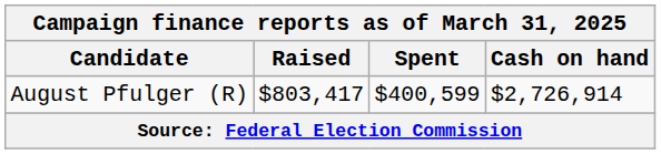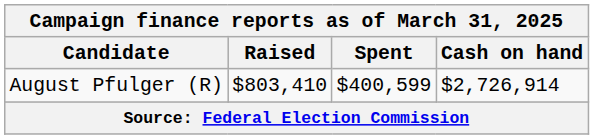 <table class="wikitable sortable">
 <tr>
 <th colspan=4>Campaign finance reports as of March 31, 2025</th>
 </tr>
 <tr style="text-align:center;">
 <th>Candidate</th>
 <th>Raised</th>
 <th>Spent</th>
 <th>Cash on hand</th>
 </tr>
 <tr>
 <td>August Pfulger (R)</td>
-<td>$803,417</td>
+<td>$803,410</td>
 <td>$400,599</td>
 <td>$2,726,914</td>
 </tr>
 <tr>
 <th colspan="4"><small>Source: <a href='#'>Federal Election Commission</a></small></th>
 </tr>
 </table>
